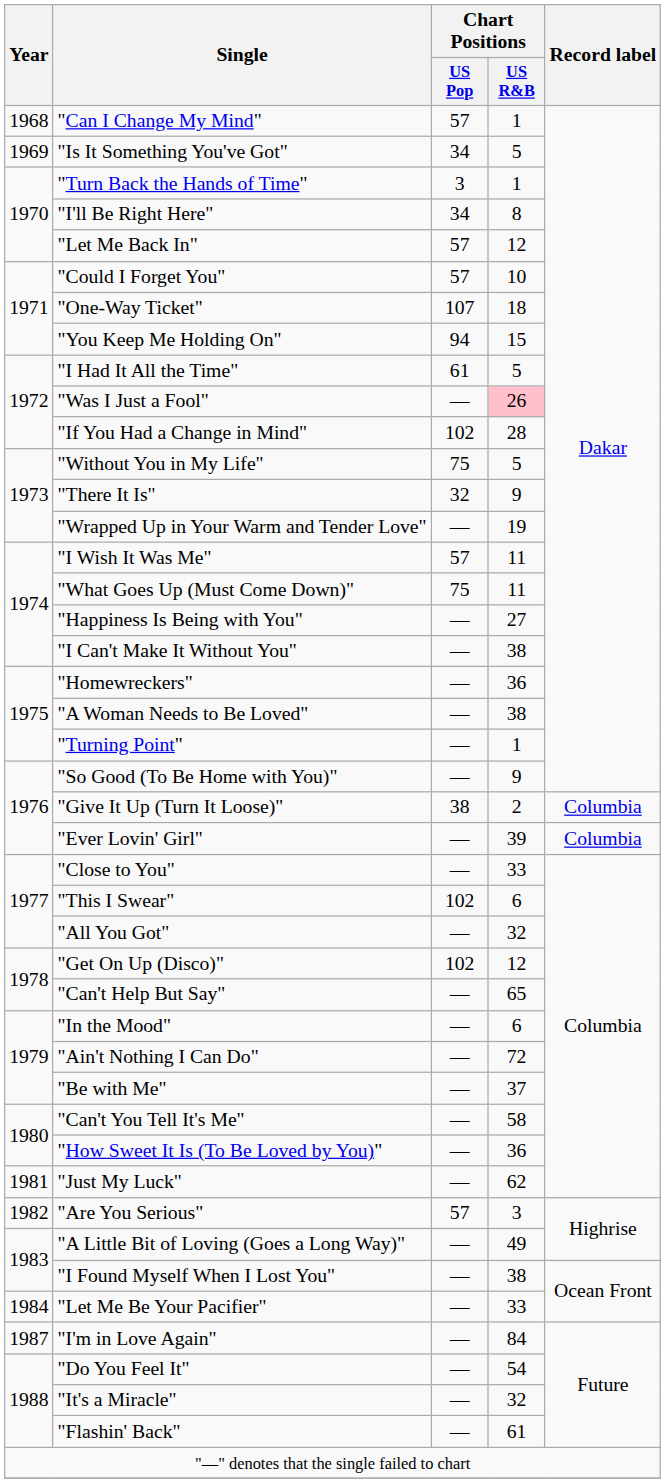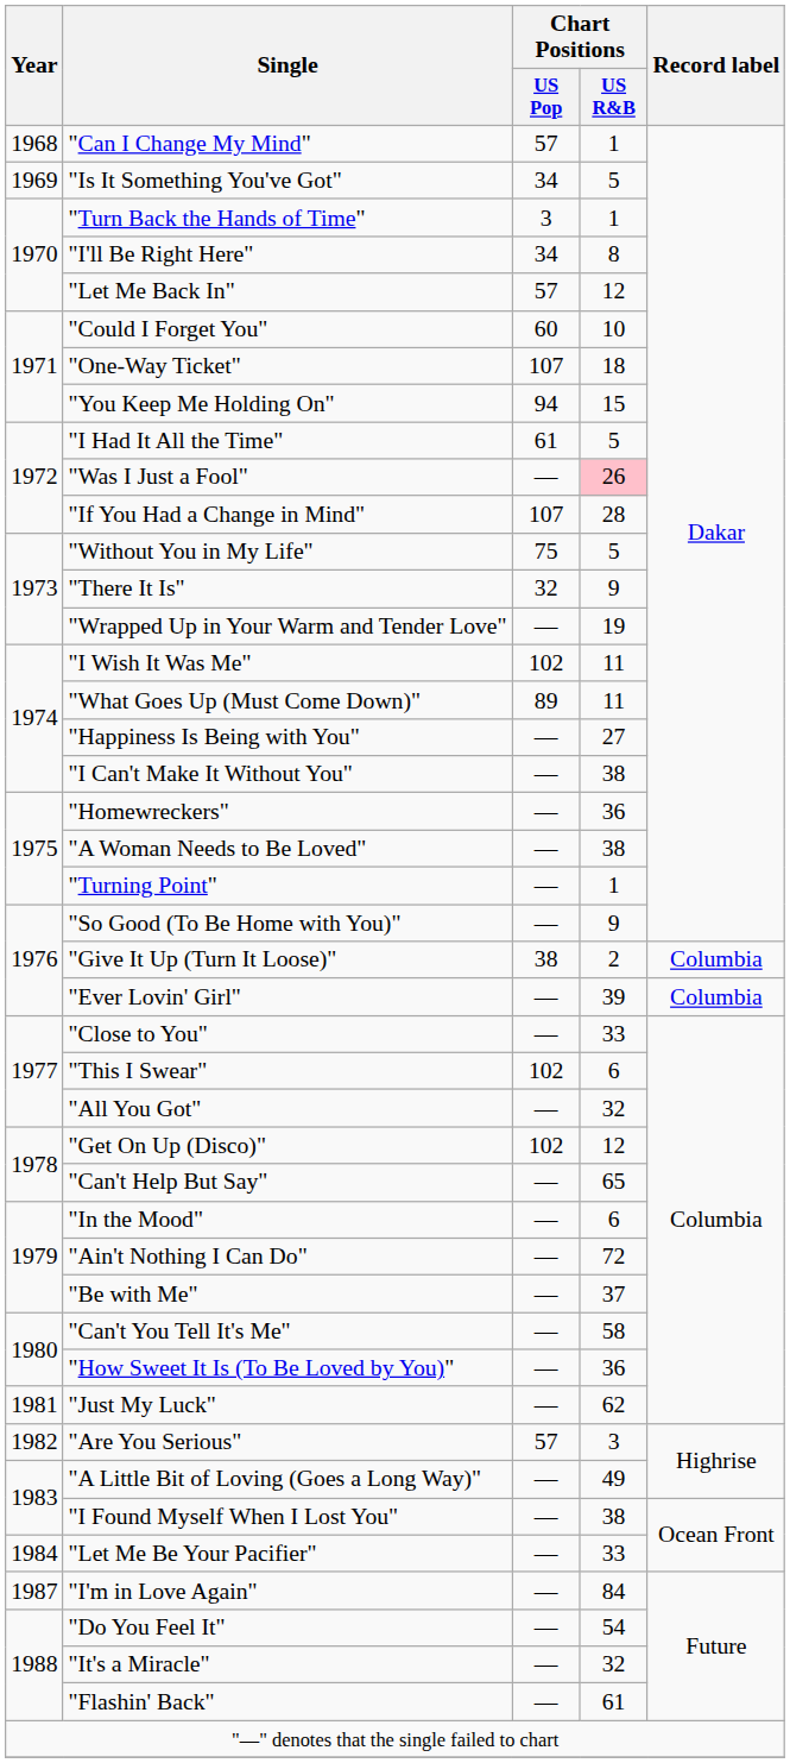 <table class="wikitable" style="text-align:center;">
 <tr>
 <th rowspan="2">Year</th>
 <th rowspan="2">Single</th>
 <th colspan="2">Chart Positions</th>
 <th rowspan="2">Record label</th>
 </tr>
 <tr style="font-size:smaller;">
 <th width="40"><a href='#'>US Pop</a><br></th>
 <th width="40"><a href='#'>US<br>R&B</a><br></th>
 </tr>
 <tr>
 <td rowspan="1">1968</td>
 <td align="left">"<a href='#'>Can I Change My Mind</a>"</td>
 <td>57</td>
 <td>1</td>
 <td rowspan="22"><a href='#'>Dakar</a></td>
 </tr>
 <tr>
 <td rowspan="1">1969</td>
 <td align="left">"Is It Something You've Got"</td>
 <td>34</td>
 <td>5</td>
 </tr>
 <tr>
 <td rowspan="3">1970</td>
 <td align="left">"<a href='#'>Turn Back the Hands of Time</a>"</td>
 <td>3</td>
 <td>1</td>
 </tr>
 <tr>
 <td align="left">"I'll Be Right Here"</td>
 <td>34</td>
 <td>8</td>
 </tr>
 <tr>
 <td align="left">"Let Me Back In"</td>
 <td>57</td>
 <td>12</td>
 </tr>
 <tr>
 <td rowspan="3">1971</td>
 <td align="left">"Could I Forget You"</td>
-<td>57</td>
+<td>60</td>
 <td>10</td>
 </tr>
 <tr>
 <td align="left">"One-Way Ticket"</td>
 <td>107</td>
 <td>18</td>
 </tr>
 <tr>
 <td align="left">"You Keep Me Holding On"</td>
 <td>94</td>
 <td>15</td>
 </tr>
 <tr>
 <td rowspan="3">1972</td>
 <td align="left">"I Had It All the Time"</td>
 <td>61</td>
 <td>5</td>
 </tr>
 <tr>
 <td align="left">"Was I Just a Fool"</td>
 <td>—</td>
 <td style="background: pink;">26</td>
 </tr>
 <tr>
 <td align="left">"If You Had a Change in Mind"</td>
-<td>102</td>
+<td>107</td>
 <td>28</td>
 </tr>
 <tr>
 <td rowspan="3">1973</td>
 <td align="left">"Without You in My Life"</td>
 <td>75</td>
 <td>5</td>
 </tr>
 <tr>
 <td align="left">"There It Is"</td>
 <td>32</td>
 <td>9</td>
 </tr>
 <tr>
 <td align="left">"Wrapped Up in Your Warm and Tender Love"</td>
 <td>—</td>
 <td>19</td>
 </tr>
 <tr>
 <td rowspan="4">1974</td>
 <td align="left">"I Wish It Was Me"</td>
-<td>57</td>
+<td>102</td>
 <td>11</td>
 </tr>
 <tr>
 <td align="left">"What Goes Up (Must Come Down)"</td>
-<td>75</td>
+<td>89</td>
 <td>11</td>
 </tr>
 <tr>
 <td align="left">"Happiness Is Being with You"</td>
 <td>—</td>
 <td>27</td>
 </tr>
 <tr>
 <td align="left">"I Can't Make It Without You"</td>
 <td>—</td>
 <td>38</td>
 </tr>
 <tr>
 <td rowspan="3">1975</td>
 <td align="left">"Homewreckers"</td>
 <td>—</td>
 <td>36</td>
 </tr>
 <tr>
 <td align="left">"A Woman Needs to Be Loved"</td>
 <td>—</td>
 <td>38</td>
 </tr>
 <tr>
 <td align="left">"<a href='#'>Turning Point</a>"</td>
 <td>—</td>
 <td>1</td>
 </tr>
 <tr>
 <td rowspan="3">1976</td>
 <td align="left">"So Good (To Be Home with You)"</td>
 <td>—</td>
 <td>9</td>
 </tr>
 <tr>
 <td align="left">"Give It Up (Turn It Loose)"</td>
 <td>38</td>
 <td>2</td>
 <td rowspan="1"><a href='#'>Columbia</a></td>
 </tr>
 <tr>
 <td align="left">"Ever Lovin' Girl"</td>
 <td>—</td>
 <td>39</td>
 <td rowspan="1"><a href='#'>Columbia</a></td>
 </tr>
 <tr>
 <td rowspan="3">1977</td>
 <td align="left">"Close to You"</td>
 <td>—</td>
 <td>33</td>
 <td rowspan="11">Columbia</td>
 </tr>
 <tr>
 <td align="left">"This I Swear"</td>
 <td>102</td>
 <td>6</td>
 </tr>
 <tr>
 <td align="left">"All You Got"</td>
 <td>—</td>
 <td>32</td>
 </tr>
 <tr>
 <td rowspan="2">1978</td>
 <td align="left">"Get On Up (Disco)"</td>
 <td>102</td>
 <td>12</td>
 </tr>
 <tr>
 <td align="left">"Can't Help But Say"</td>
 <td>—</td>
 <td>65</td>
 </tr>
 <tr>
 <td rowspan="3">1979</td>
 <td align="left">"In the Mood"</td>
 <td>—</td>
 <td>6</td>
 </tr>
 <tr>
 <td align="left">"Ain't Nothing I Can Do"</td>
 <td>—</td>
 <td>72</td>
 </tr>
 <tr>
 <td align="left">"Be with Me"</td>
 <td>—</td>
 <td>37</td>
 </tr>
 <tr>
 <td rowspan="2">1980</td>
 <td align="left">"Can't You Tell It's Me"</td>
 <td>—</td>
 <td>58</td>
 </tr>
 <tr>
 <td align="left">"<a href='#'>How Sweet It Is (To Be Loved by You)</a>"</td>
 <td>—</td>
 <td>36</td>
 </tr>
 <tr>
 <td rowspan="1">1981</td>
 <td align="left">"Just My Luck"</td>
 <td>—</td>
 <td>62</td>
 </tr>
 <tr>
 <td rowspan="1">1982</td>
 <td align="left">"Are You Serious"</td>
 <td>57</td>
 <td>3</td>
 <td rowspan="2">Highrise</td>
 </tr>
 <tr>
 <td rowspan="2">1983</td>
 <td align="left">"A Little Bit of Loving (Goes a Long Way)"</td>
 <td>—</td>
 <td>49</td>
 </tr>
 <tr>
 <td align="left">"I Found Myself When I Lost You"</td>
 <td>—</td>
 <td>38</td>
 <td rowspan="2">Ocean Front</td>
 </tr>
 <tr>
 <td rowspan="1">1984</td>
 <td align="left">"Let Me Be Your Pacifier"</td>
 <td>—</td>
 <td>33</td>
 </tr>
 <tr>
 <td rowspan="1">1987</td>
 <td align="left">"I'm in Love Again"</td>
 <td>—</td>
 <td>84</td>
 <td rowspan="4">Future</td>
 </tr>
 <tr>
 <td rowspan="3">1988</td>
 <td align="left">"Do You Feel It"</td>
 <td>—</td>
 <td>54</td>
 </tr>
 <tr>
 <td align="left">"It's a Miracle"</td>
 <td>—</td>
 <td>32</td>
 </tr>
 <tr>
 <td align="left">"Flashin' Back"</td>
 <td>—</td>
 <td>61</td>
 </tr>
 <tr>
 <td align="center" colspan="7"><small>"—" denotes that the single failed to chart</small></td>
 </tr>
 <tr>
 </tr>
 </table>
